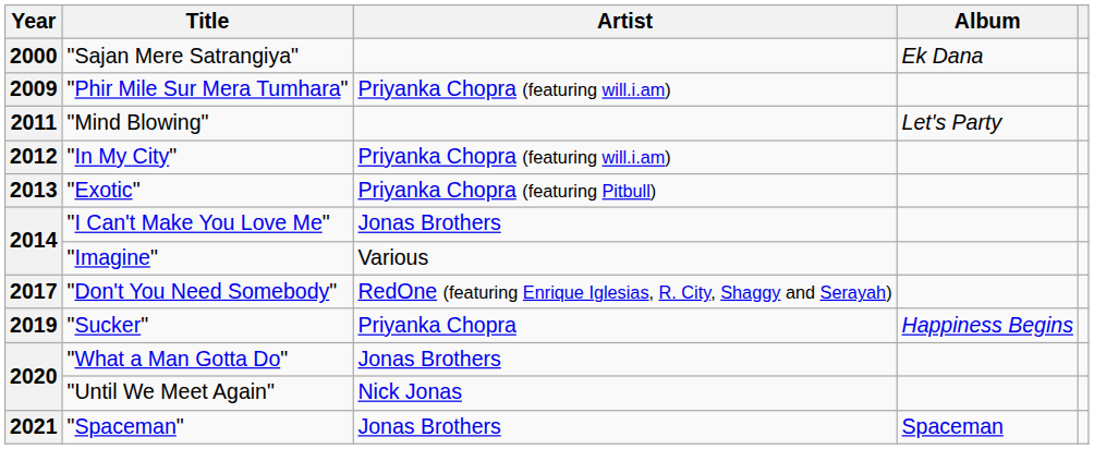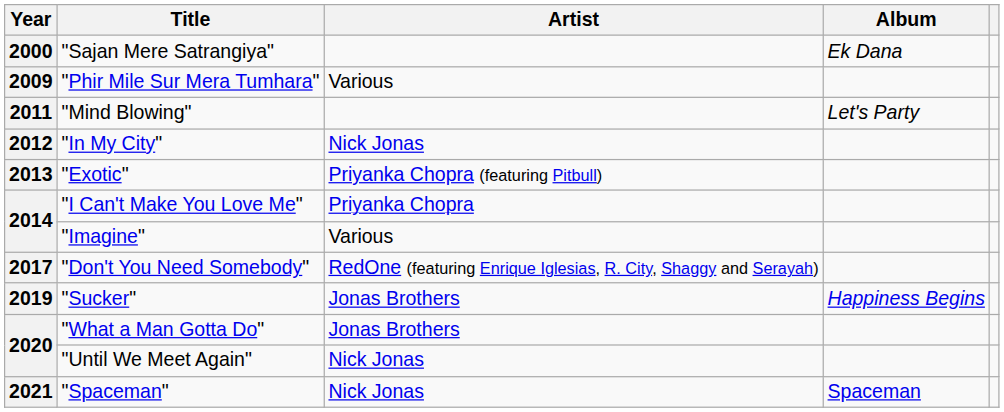 <table class="wikitable plainrowheaders sortable" style="margin-right: 0;">
 <tr>
 <th scope="col">Year</th>
 <th scope="col">Title</th>
 <th scope="col">Artist</th>
 <th scope="col">Album</th>
 <th scope="col" class="unsortable"></th>
 </tr>
 <tr>
 <th scope="row">2000</th>
 <td>"Sajan Mere Satrangiya"</td>
 <td></td>
 <td><em>Ek Dana</em></td>
 <td style="text-align: center;"></td>
 </tr>
 <tr>
 <th scope="row">2009</th>
 <td>"<a href='#'>Phir Mile Sur Mera Tumhara</a>"</td>
-<td><a href='#'>Priyanka Chopra</a> <small>(featuring <a href='#'>will.i.am</a>)</small></td>
+<td>Various</td>
 <td></td>
 <td style="text-align: center;"></td>
 </tr>
 <tr>
 <th scope="row">2011</th>
 <td>"Mind Blowing"</td>
 <td></td>
 <td><em>Let's Party</em></td>
 <td style="text-align: center;"></td>
 </tr>
 <tr>
 <th scope="row">2012</th>
 <td>"<a href='#'>In My City</a>"</td>
-<td><a href='#'>Priyanka Chopra</a> <small>(featuring <a href='#'>will.i.am</a>)</small></td>
+<td><a href='#'>Nick Jonas</a></td>
 <td></td>
 <td style="text-align: center;"></td>
 </tr>
 <tr>
 <th scope="row">2013</th>
 <td>"<a href='#'>Exotic</a>"</td>
 <td><a href='#'>Priyanka Chopra</a> <small>(featuring <a href='#'>Pitbull</a>)</small></td>
 <td></td>
 <td style="text-align: center;"></td>
 </tr>
 <tr>
 <th rowspan="2" scope="row">2014</th>
 <td>"<a href='#'>I Can't Make You Love Me</a>"</td>
-<td><a href='#'>Jonas Brothers</a></td>
+<td><a href='#'>Priyanka Chopra</a></td>
 <td></td>
 <td style="text-align: center;"></td>
 </tr>
 <tr>
 <td>"<a href='#'>Imagine</a>" </td>
 <td>Various</td>
 <td></td>
 <td style="text-align: center;"></td>
 </tr>
 <tr>
 <th scope="row">2017</th>
 <td>"<a href='#'>Don't You Need Somebody</a>"</td>
 <td><a href='#'>RedOne</a> <small>(featuring <a href='#'>Enrique Iglesias</a>, <a href='#'>R. City</a>, <a href='#'>Shaggy</a> and <a href='#'>Serayah</a>)</small></td>
 <td></td>
 <td style="text-align: center;"></td>
 </tr>
 <tr>
 <th scope="row">2019</th>
 <td>"<a href='#'>Sucker</a>"</td>
-<td><a href='#'>Priyanka Chopra</a></td>
+<td><a href='#'>Jonas Brothers</a></td>
 <td><em><a href='#'>Happiness Begins</a></em></td>
 <td style="text-align: center;"></td>
 </tr>
 <tr>
 <th scope="row" rowspan="2">2020</th>
 <td>"<a href='#'>What a Man Gotta Do</a>"</td>
 <td><a href='#'>Jonas Brothers</a></td>
 <td></td>
 <td style="text-align: center;"></td>
 </tr>
 <tr>
 <td>"Until We Meet Again"</td>
 <td><a href='#'>Nick Jonas</a></td>
 <td></td>
 <td style="text-align: center;"></td>
 </tr>
 <tr>
 <th scope="row">2021</th>
 <td>"<a href='#'>Spaceman</a>"</td>
-<td><a href='#'>Jonas Brothers</a></td>
+<td><a href='#'>Nick Jonas</a></td>
 <td><a href='#'>Spaceman</a></td>
 <td style="text-align: center;"></td>
 </tr>
 </table>
